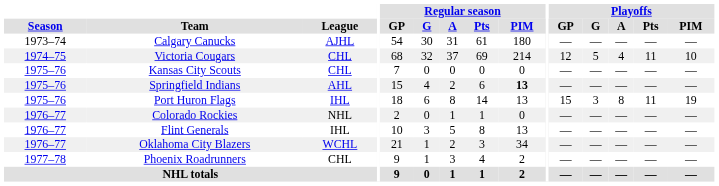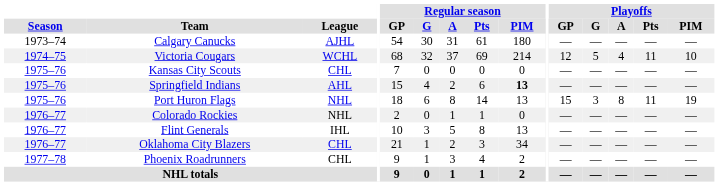 <table border="0" cellpadding="1" cellspacing="0" style="text-align:center; width:60em">
 <tr bgcolor="#e0e0e0">
 <th colspan="3" bgcolor="#ffffff"></th>
 <th rowspan="100" bgcolor="#ffffff"></th>
 <th colspan="5"><a href='#'>Regular season</a></th>
 <th rowspan="100" bgcolor="#ffffff"></th>
 <th colspan="5"><a href='#'>Playoffs</a></th>
 </tr>
 <tr bgcolor="#e0e0e0">
 <th><a href='#'>Season</a></th>
 <th>Team</th>
 <th>League</th>
 <th>GP</th>
 <th><a href='#'>G</a></th>
 <th><a href='#'>A</a></th>
 <th><a href='#'>Pts</a></th>
 <th><a href='#'>PIM</a></th>
 <th>GP</th>
 <th>G</th>
 <th>A</th>
 <th>Pts</th>
 <th>PIM</th>
 </tr>
 <tr>
 <td>1973–74</td>
 <td><a href='#'>Calgary Canucks</a></td>
 <td><a href='#'>AJHL</a></td>
 <td>54</td>
 <td>30</td>
 <td>31</td>
 <td>61</td>
 <td>180</td>
 <td>—</td>
 <td>—</td>
 <td>—</td>
 <td>—</td>
 <td>—</td>
 </tr>
 <tr bgcolor="#f0f0f0">
 <td><a href='#'>1974–75</a></td>
 <td><a href='#'>Victoria Cougars</a></td>
-<td><a href='#'>CHL</a></td>
+<td><a href='#'>WCHL</a></td>
 <td>68</td>
 <td>32</td>
 <td>37</td>
 <td>69</td>
 <td>214</td>
 <td>12</td>
 <td>5</td>
 <td>4</td>
 <td>11</td>
 <td>10</td>
 </tr>
 <tr>
 <td><a href='#'>1975–76</a></td>
 <td><a href='#'>Kansas City Scouts</a></td>
 <td><a href='#'>CHL</a></td>
 <td>7</td>
 <td>0</td>
 <td>0</td>
 <td>0</td>
 <td>0</td>
 <td>—</td>
 <td>—</td>
 <td>—</td>
 <td>—</td>
 <td>—</td>
 </tr>
 <tr bgcolor="#f0f0f0">
 <td><a href='#'>1975–76</a></td>
 <td><a href='#'>Springfield Indians</a></td>
 <td><a href='#'>AHL</a></td>
 <td>15</td>
 <td>4</td>
 <td>2</td>
 <td>6</td>
 <td><strong>13</strong></td>
 <td>—</td>
 <td>—</td>
 <td>—</td>
 <td>—</td>
 <td>—</td>
 </tr>
 <tr>
 <td><a href='#'>1975–76</a></td>
 <td><a href='#'>Port Huron Flags</a></td>
-<td><a href='#'>IHL</a></td>
+<td><a href='#'>NHL</a></td>
 <td>18</td>
 <td>6</td>
 <td>8</td>
 <td>14</td>
 <td>13</td>
 <td>15</td>
 <td>3</td>
 <td>8</td>
 <td>11</td>
 <td>19</td>
 </tr>
 <tr bgcolor="#f0f0f0">
 <td><a href='#'>1976–77</a></td>
 <td><a href='#'>Colorado Rockies</a></td>
 <td>NHL</td>
 <td>2</td>
 <td>0</td>
 <td>1</td>
 <td>1</td>
 <td>0</td>
 <td>—</td>
 <td>—</td>
 <td>—</td>
 <td>—</td>
 <td>—</td>
 </tr>
 <tr>
 <td><a href='#'>1976–77</a></td>
 <td><a href='#'>Flint Generals</a></td>
 <td>IHL</td>
 <td>10</td>
 <td>3</td>
 <td>5</td>
 <td>8</td>
 <td>13</td>
 <td>—</td>
 <td>—</td>
 <td>—</td>
 <td>—</td>
 <td>—</td>
 </tr>
 <tr bgcolor="#f0f0f0">
 <td><a href='#'>1976–77</a></td>
 <td><a href='#'>Oklahoma City Blazers</a></td>
-<td><a href='#'>WCHL</a></td>
+<td><a href='#'>CHL</a></td>
 <td>21</td>
 <td>1</td>
 <td>2</td>
 <td>3</td>
 <td>34</td>
 <td>—</td>
 <td>—</td>
 <td>—</td>
 <td>—</td>
 <td>—</td>
 </tr>
 <tr>
 <td><a href='#'>1977–78</a></td>
 <td><a href='#'>Phoenix Roadrunners</a></td>
 <td>CHL</td>
 <td>9</td>
 <td>1</td>
 <td>3</td>
 <td>4</td>
 <td>2</td>
 <td>—</td>
 <td>—</td>
 <td>—</td>
 <td>—</td>
 <td>—</td>
 </tr>
 <tr bgcolor="#e0e0e0">
 <th colspan="3">NHL totals</th>
 <th>9</th>
 <th>0</th>
 <th>1</th>
 <th>1</th>
 <th>2</th>
 <th>—</th>
 <th>—</th>
 <th>—</th>
 <th>—</th>
 <th>—</th>
 </tr>
 </table>
